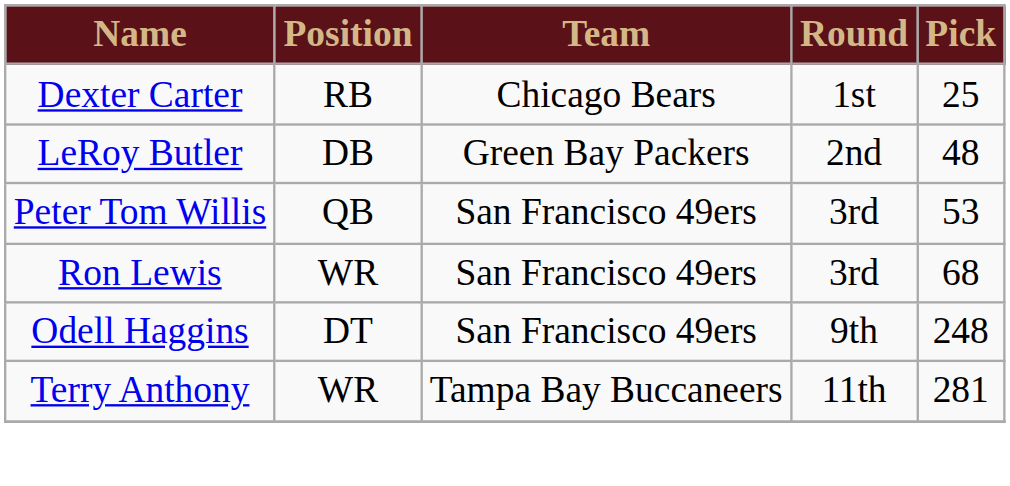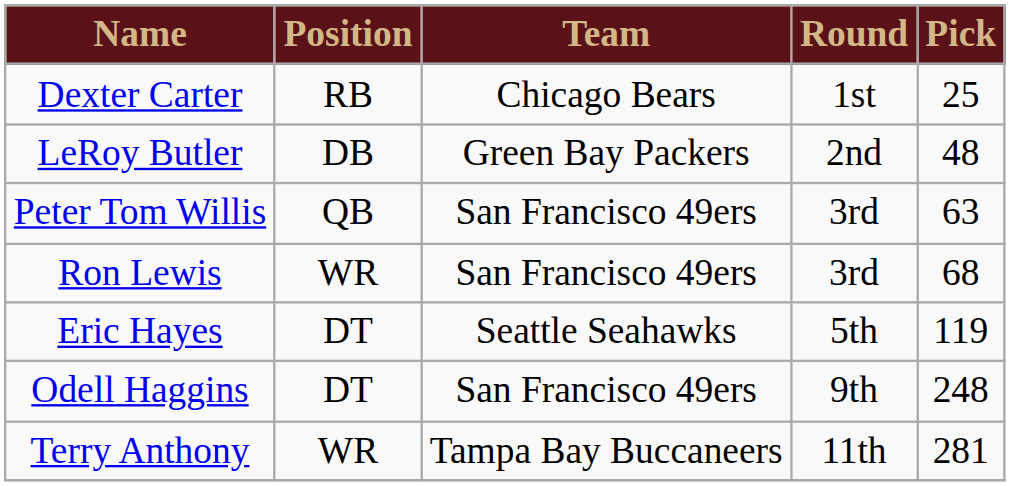 <table class="wikitable" style="text-align: center;">
 <tr>
 <th style="background:#5a1118; color:#d3b787;">Name</th>
 <th style="background:#5a1118; color:#d3b787;">Position</th>
 <th style="background:#5a1118; color:#d3b787;">Team</th>
 <th style="background:#5a1118; color:#d3b787;">Round</th>
 <th style="background:#5a1118; color:#d3b787;">Pick</th>
 </tr>
 <tr>
 <td><a href='#'>Dexter Carter</a></td>
 <td>RB</td>
 <td>Chicago Bears</td>
 <td>1st</td>
 <td>25</td>
 </tr>
 <tr>
 <td><a href='#'>LeRoy Butler</a></td>
 <td>DB</td>
 <td>Green Bay Packers</td>
 <td>2nd</td>
 <td>48</td>
 </tr>
 <tr>
 <td><a href='#'>Peter Tom Willis</a></td>
 <td>QB</td>
 <td>San Francisco 49ers</td>
 <td>3rd</td>
-<td>53</td>
+<td>63</td>
 </tr>
 <tr>
 <td><a href='#'>Ron Lewis</a></td>
 <td>WR</td>
 <td>San Francisco 49ers</td>
 <td>3rd</td>
 <td>68</td>
+</tr>
+<tr>
+<td><a href='#'>Eric Hayes</a></td>
+<td>DT</td>
+<td>Seattle Seahawks</td>
+<td>5th</td>
+<td>119</td>
 </tr>
 <tr>
 <td><a href='#'>Odell Haggins</a></td>
 <td>DT</td>
 <td>San Francisco 49ers</td>
 <td>9th</td>
 <td>248</td>
 </tr>
 <tr>
 <td><a href='#'>Terry Anthony</a></td>
 <td>WR</td>
 <td>Tampa Bay Buccaneers</td>
 <td>11th</td>
 <td>281</td>
 </tr>
 <tr>
 </tr>
 </table>
